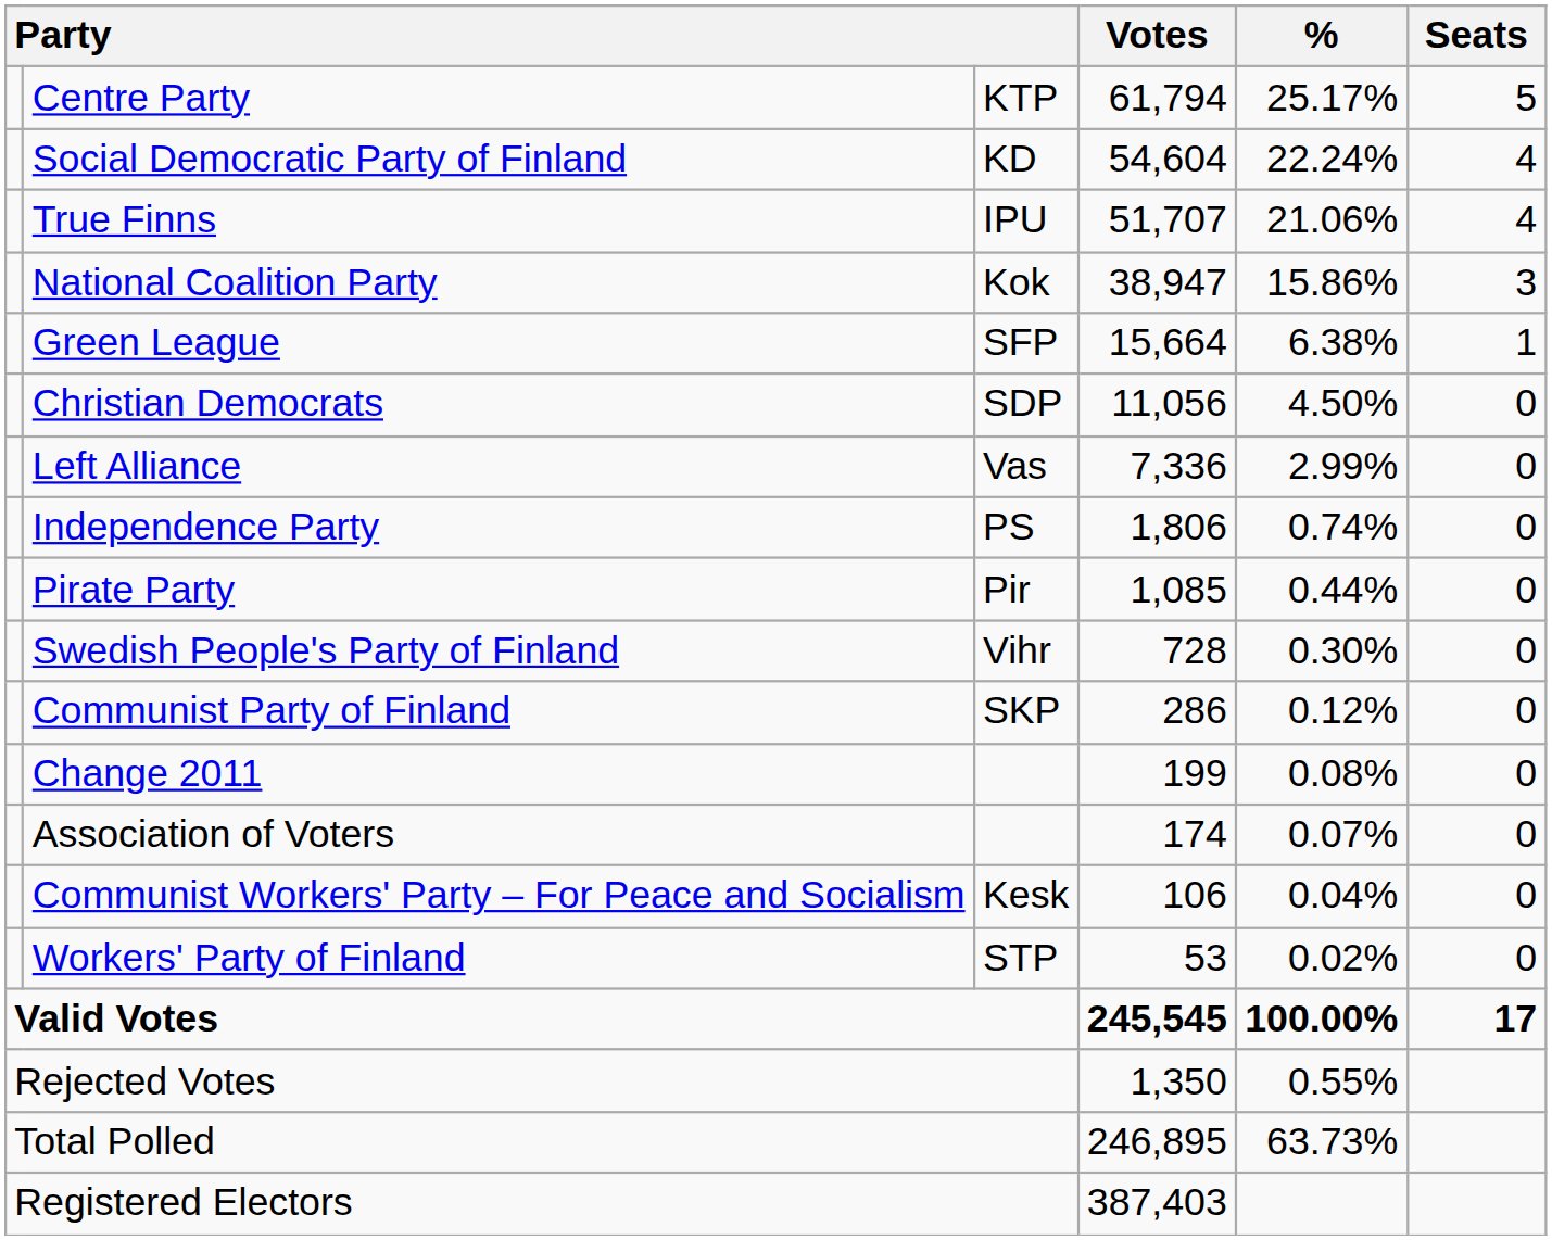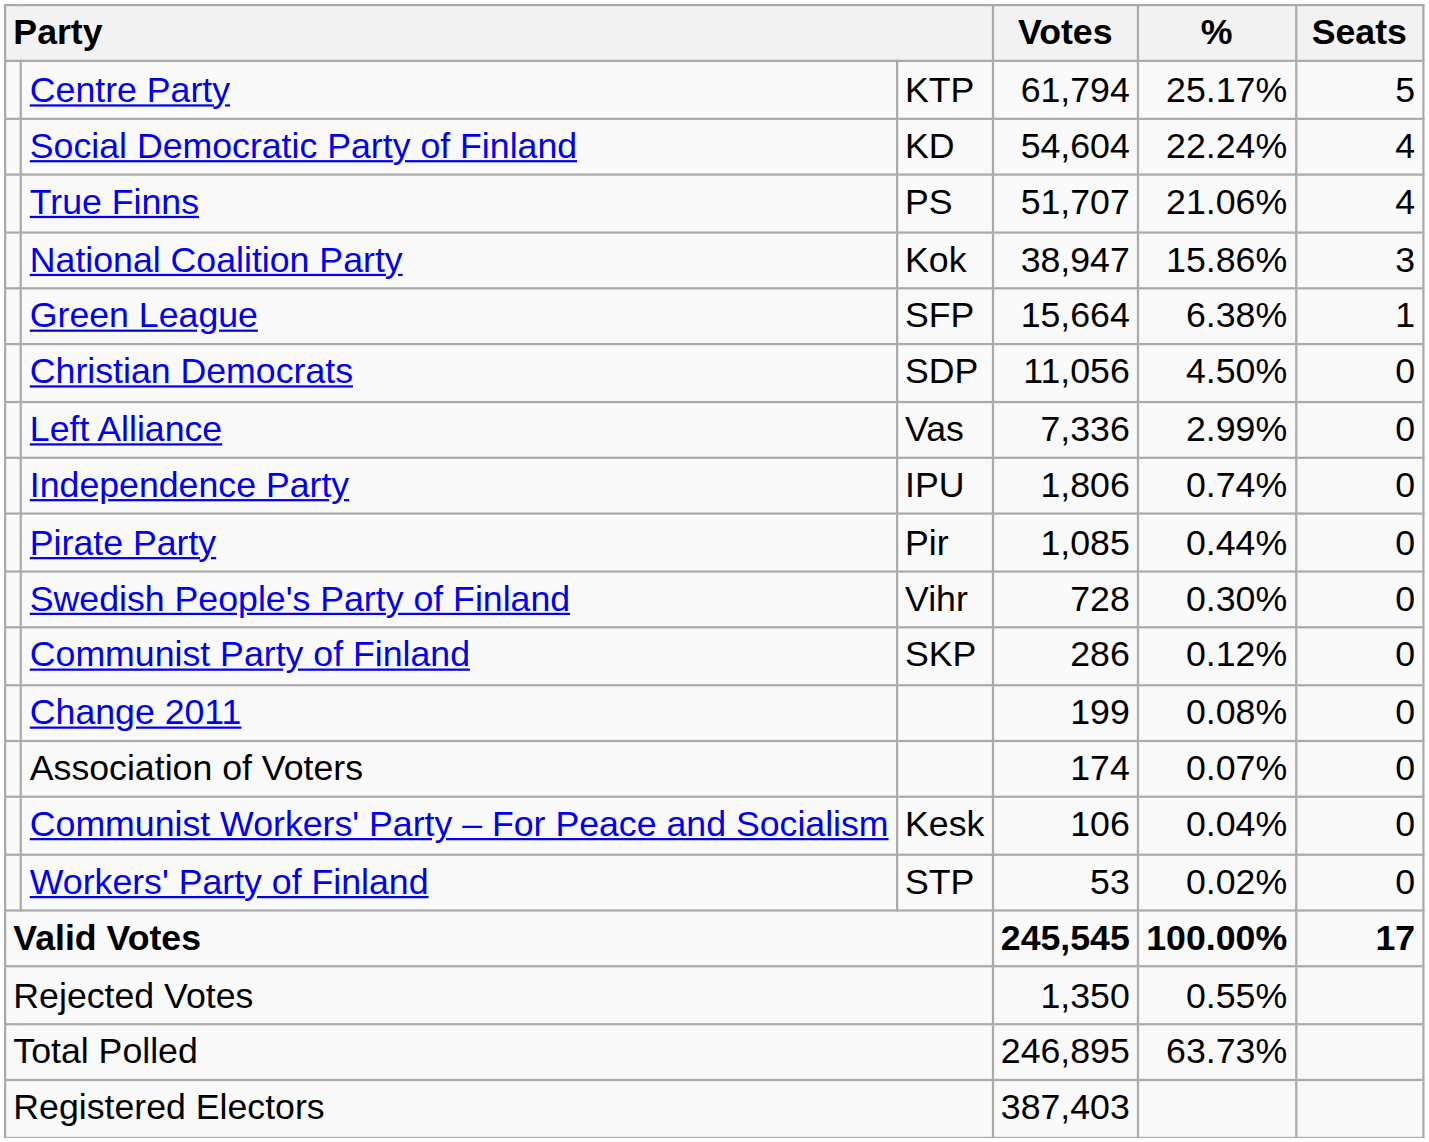 <table class="wikitable" border="1" style="text-align:right">
 <tr>
 <th style="text-align:left" colspan=3>Party</th>
 <th align=center width="50">Votes</th>
 <th align=center width="50">%</th>
 <th align=center width="50">Seats</th>
 </tr>
 <tr>
 <td></td>
 <td align=left><a href='#'>Centre Party</a></td>
 <td align=left>KTP</td>
 <td>61,794</td>
 <td>25.17%</td>
 <td>5</td>
 </tr>
 <tr>
 <td></td>
 <td align=left style="white-space: nowrap;"><a href='#'>Social Democratic Party of Finland</a></td>
 <td align=left>KD</td>
 <td>54,604</td>
 <td>22.24%</td>
 <td>4</td>
 </tr>
 <tr>
 <td></td>
 <td align=left><a href='#'>True Finns</a></td>
-<td align=left>IPU</td>
+<td align=left>PS</td>
 <td>51,707</td>
 <td>21.06%</td>
 <td>4</td>
 </tr>
 <tr>
 <td></td>
 <td align=left><a href='#'>National Coalition Party</a></td>
 <td align=left>Kok</td>
 <td>38,947</td>
 <td>15.86%</td>
 <td>3</td>
 </tr>
 <tr>
 <td></td>
 <td align=left><a href='#'>Green League</a></td>
 <td align=left>SFP</td>
 <td>15,664</td>
 <td>6.38%</td>
 <td>1</td>
 </tr>
 <tr>
 <td></td>
 <td align=left><a href='#'>Christian Democrats</a></td>
 <td align=left>SDP</td>
 <td>11,056</td>
 <td>4.50%</td>
 <td>0</td>
 </tr>
 <tr>
 <td></td>
 <td align=left><a href='#'>Left Alliance</a></td>
 <td align=left>Vas</td>
 <td>7,336</td>
 <td>2.99%</td>
 <td>0</td>
 </tr>
 <tr>
 <td></td>
 <td align=left><a href='#'>Independence Party</a></td>
-<td align=left>PS</td>
+<td align=left>IPU</td>
 <td>1,806</td>
 <td>0.74%</td>
 <td>0</td>
 </tr>
 <tr>
 <td></td>
 <td align=left><a href='#'>Pirate Party</a></td>
 <td align=left>Pir</td>
 <td>1,085</td>
 <td>0.44%</td>
 <td>0</td>
 </tr>
 <tr>
 <td></td>
 <td align=left><a href='#'>Swedish People's Party of Finland</a></td>
 <td align=left>Vihr</td>
 <td>728</td>
 <td>0.30%</td>
 <td>0</td>
 </tr>
 <tr>
 <td></td>
 <td align=left><a href='#'>Communist Party of Finland</a></td>
 <td align=left>SKP</td>
 <td>286</td>
 <td>0.12%</td>
 <td>0</td>
 </tr>
 <tr>
 <td></td>
 <td align=left><a href='#'>Change 2011</a></td>
 <td></td>
 <td>199</td>
 <td>0.08%</td>
 <td>0</td>
 </tr>
 <tr>
 <td></td>
 <td align=left>Association of Voters</td>
 <td align=left></td>
 <td>174</td>
 <td>0.07%</td>
 <td>0</td>
 </tr>
 <tr>
 <td></td>
 <td align=left><a href='#'>Communist Workers' Party – For Peace and Socialism</a></td>
 <td align=left>Kesk</td>
 <td>106</td>
 <td>0.04%</td>
 <td>0</td>
 </tr>
 <tr>
 <td></td>
 <td align=left><a href='#'>Workers' Party of Finland</a></td>
 <td align=left>STP</td>
 <td>53</td>
 <td>0.02%</td>
 <td>0</td>
 </tr>
 <tr style="font-weight:bold">
 <td align=left colspan=3>Valid Votes</td>
 <td>245,545</td>
 <td>100.00%</td>
 <td>17</td>
 </tr>
 <tr>
 <td align=left colspan=3>Rejected Votes</td>
 <td>1,350</td>
 <td>0.55%</td>
 <td></td>
 </tr>
 <tr>
 <td align=left colspan=3>Total Polled</td>
 <td>246,895</td>
 <td>63.73%</td>
 <td></td>
 </tr>
 <tr>
 <td align=left colspan=3>Registered Electors</td>
 <td>387,403</td>
 <td></td>
 <td></td>
 </tr>
 </table>
